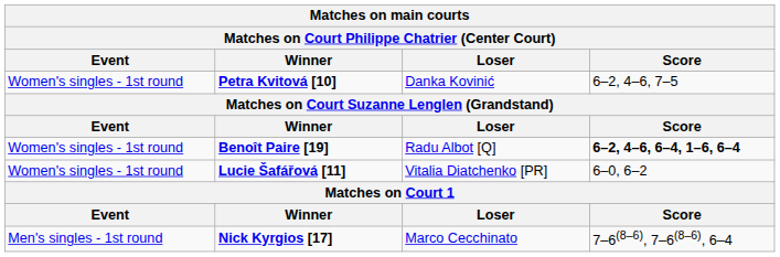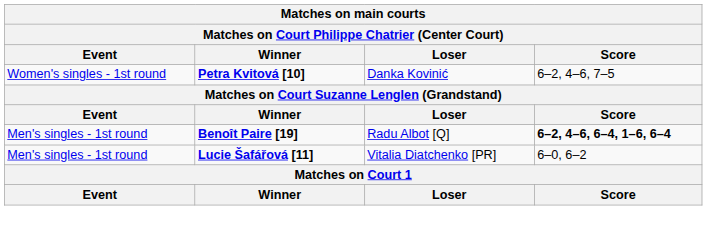 <table class="wikitable collapsible uncollapsed" style=margin:auto>
 <tr>
 <th colspan=4 style=white-space:nowrap>Matches on main courts</th>
 </tr>
 <tr>
 <th colspan=4><strong>Matches on <a href='#'>Court Philippe Chatrier</a> (Center Court)</strong></th>
 </tr>
 <tr>
 <th width=250>Event</th>
 <th width=220>Winner</th>
 <th width=220>Loser</th>
 <th width=220>Score</th>
 </tr>
 <tr>
 <td><a href='#'>Women's singles - 1st round</a></td>
 <td> <strong><a href='#'>Petra Kvitová</a> [10]</strong></td>
 <td> <a href='#'>Danka Kovinić</a></td>
 <td>6–2, 4–6, 7–5</td>
 </tr>
 <tr>
 <th colspan=4><strong>Matches on <a href='#'>Court Suzanne Lenglen</a> (Grandstand)</strong></th>
 </tr>
 <tr>
 <th width=250>Event</th>
 <th width=220>Winner</th>
 <th width=220>Loser</th>
 <th width=220>Score</th>
 </tr>
 <tr>
-<td><a href='#'>Women's singles - 1st round</a></td>
+<td><a href='#'>Men's singles - 1st round</a></td>
 <td> <strong><a href='#'>Benoît Paire</a> [19]</strong></td>
 <td> <a href='#'>Radu Albot</a> [Q]</td>
 <td><strong>6–2, 4–6, 6–4, 1–6, 6–4</strong></td>
 </tr>
 <tr>
-<td><a href='#'>Women's singles - 1st round</a></td>
+<td><a href='#'>Men's singles - 1st round</a></td>
 <td> <strong><a href='#'>Lucie Šafářová</a> [11]</strong></td>
 <td> <a href='#'>Vitalia Diatchenko</a> [PR]</td>
 <td>6–0, 6–2</td>
 </tr>
 <tr>
 <th colspan=4><strong>Matches on <a href='#'>Court 1</a></strong></th>
 </tr>
 <tr>
 <th width=250>Event</th>
 <th width=220>Winner</th>
 <th width=220>Loser</th>
 <th width=220>Score</th>
 </tr>
-<tr>
-<td><a href='#'>Men's singles - 1st round</a></td>
-<td> <strong><a href='#'>Nick Kyrgios</a> [17]</strong></td>
-<td> <a href='#'>Marco Cecchinato</a></td>
-<td>7–6<sup>(8–6)</sup>, 7–6<sup>(8–6)</sup>, 6–4</td>
-</tr>
 </table>
